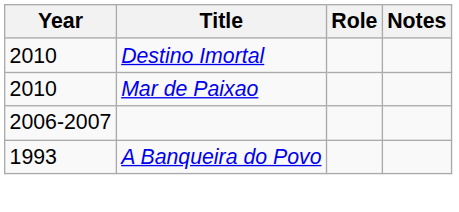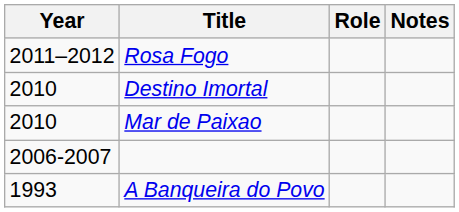 <table class="wikitable sortable">
 <tr>
 <th>Year</th>
 <th>Title</th>
 <th>Role</th>
 <th class="unsortable">Notes</th>
+</tr>
+<tr>
+<td>2011–2012</td>
+<td><em><a href='#'>Rosa Fogo</a></em></td>
+<td></td>
+<td></td>
 </tr>
 <tr>
 <td>2010</td>
 <td><em><a href='#'>Destino Imortal</a></em></td>
 <td></td>
 <td></td>
 </tr>
 <tr>
 <td>2010</td>
 <td><em><a href='#'>Mar de Paixao</a></em></td>
 <td></td>
 <td></td>
 </tr>
 <tr>
 <td>2006-2007</td>
 <td><em></em></td>
 <td></td>
 <td></td>
 </tr>
 <tr>
 <td>1993</td>
 <td><em><a href='#'>A Banqueira do Povo</a></em></td>
 <td></td>
 <td></td>
 </tr>
 </table>
